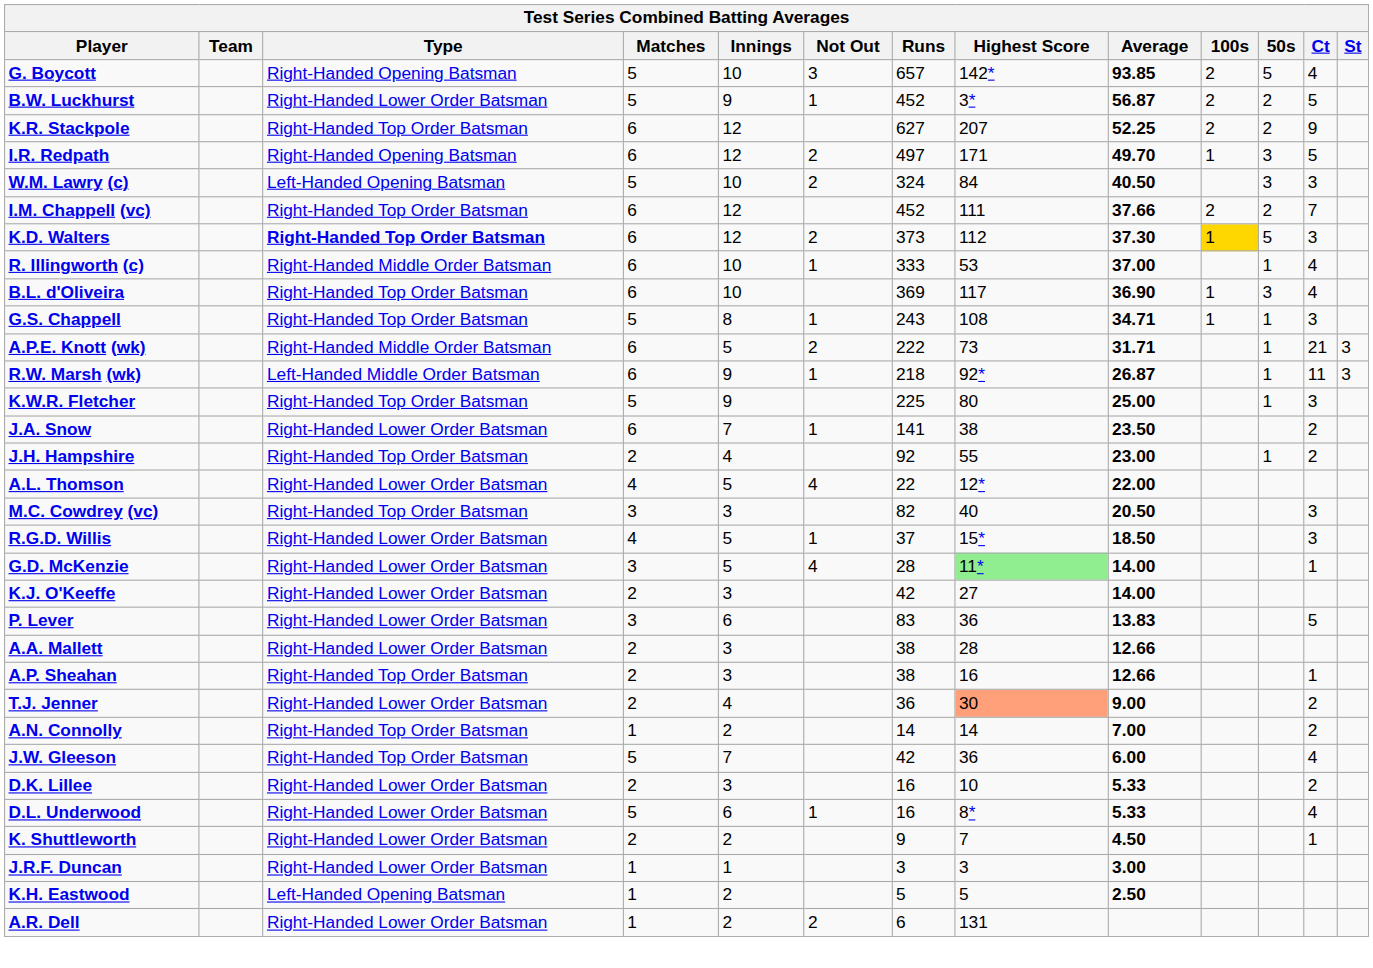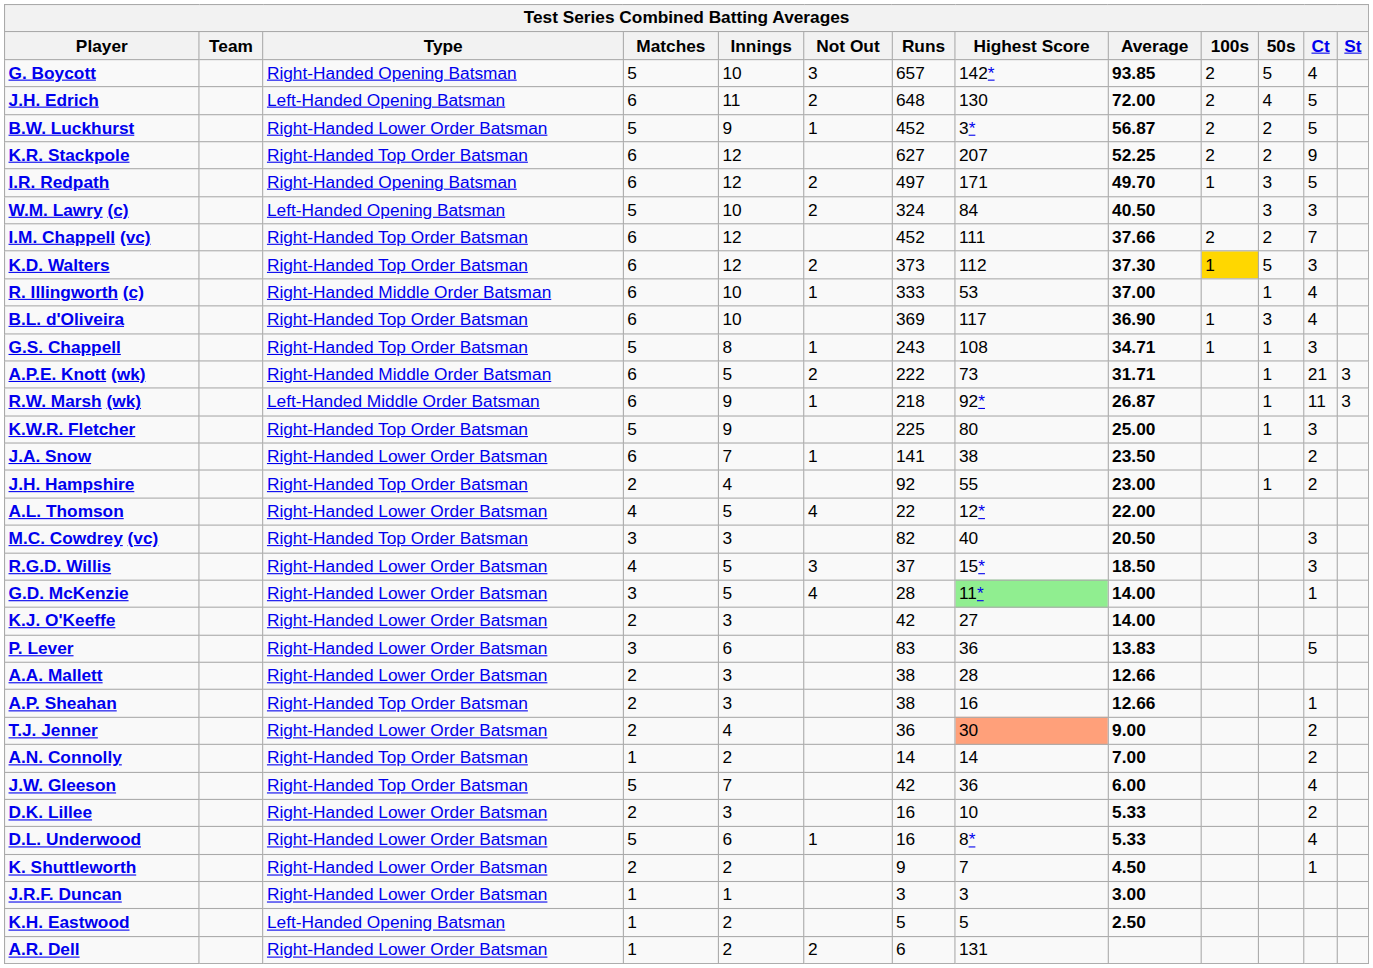 <table class="wikitable" style="width:100%;">
 <tr>
 <th colspan=13>Test Series Combined Batting Averages</th>
 </tr>
 <tr>
 <th>Player</th>
 <th>Team</th>
 <th>Type</th>
 <th>Matches</th>
 <th>Innings</th>
 <th>Not Out</th>
 <th>Runs</th>
 <th>Highest Score</th>
 <th>Average</th>
 <th>100s</th>
 <th>50s</th>
 <th><a href='#'>Ct</a></th>
 <th><a href='#'>St</a></th>
 </tr>
 <tr align=left>
 <td><strong><a href='#'>G. Boycott</a></strong></td>
 <td></td>
 <td><a href='#'>Right-Handed Opening Batsman</a></td>
 <td>5</td>
 <td>10</td>
 <td>3</td>
 <td>657</td>
 <td>142<a href='#'>*</a></td>
 <td><strong>93.85</strong></td>
 <td>2</td>
 <td>5</td>
 <td>4</td>
+<td></td>
+</tr>
+<tr align=left>
+<td><strong><a href='#'>J.H. Edrich</a></strong></td>
+<td></td>
+<td><a href='#'>Left-Handed Opening Batsman</a></td>
+<td>6</td>
+<td>11</td>
+<td>2</td>
+<td>648</td>
+<td>130</td>
+<td><strong>72.00</strong></td>
+<td>2</td>
+<td>4</td>
+<td>5</td>
 <td></td>
 </tr>
 <tr align=left>
 <td><strong><a href='#'>B.W. Luckhurst</a></strong></td>
 <td></td>
 <td><a href='#'>Right-Handed Lower Order Batsman</a></td>
 <td>5</td>
 <td>9</td>
 <td>1</td>
 <td>452</td>
 <td>3<a href='#'>*</a></td>
 <td><strong>56.87</strong></td>
 <td>2</td>
 <td>2</td>
 <td>5</td>
 <td></td>
 </tr>
 <tr align=left>
 <td><strong><a href='#'>K.R. Stackpole</a></strong></td>
 <td></td>
 <td><a href='#'>Right-Handed Top Order Batsman</a></td>
 <td>6</td>
 <td>12</td>
 <td></td>
 <td>627</td>
 <td>207</td>
 <td><strong>52.25</strong></td>
 <td>2</td>
 <td>2</td>
 <td>9</td>
 <td></td>
 </tr>
 <tr align=left>
 <td><strong><a href='#'>I.R. Redpath</a></strong></td>
 <td></td>
 <td><a href='#'>Right-Handed Opening Batsman</a></td>
 <td>6</td>
 <td>12</td>
 <td>2</td>
 <td>497</td>
 <td>171</td>
 <td><strong>49.70</strong></td>
 <td>1</td>
 <td>3</td>
 <td>5</td>
 <td></td>
 </tr>
 <tr align=left>
 <td><strong><a href='#'>W.M. Lawry</a> <a href='#'>(c)</a></strong></td>
 <td></td>
 <td><a href='#'>Left-Handed Opening Batsman</a></td>
 <td>5</td>
 <td>10</td>
 <td>2</td>
 <td>324</td>
 <td>84</td>
 <td><strong>40.50</strong></td>
 <td></td>
 <td>3</td>
 <td>3</td>
 <td></td>
 </tr>
 <tr align=left>
 <td><strong><a href='#'>I.M. Chappell</a> <a href='#'>(vc)</a></strong></td>
 <td></td>
 <td><a href='#'>Right-Handed Top Order Batsman</a></td>
 <td>6</td>
 <td>12</td>
 <td></td>
 <td>452</td>
 <td>111</td>
 <td><strong>37.66</strong></td>
 <td>2</td>
 <td>2</td>
 <td>7</td>
 <td></td>
 </tr>
 <tr align=left>
 <td><strong><a href='#'>K.D. Walters</a></strong></td>
 <td></td>
-<td><strong><a href='#'>Right-Handed Top Order Batsman</a></strong></td>
+<td><a href='#'>Right-Handed Top Order Batsman</a></td>
 <td>6</td>
 <td>12</td>
 <td>2</td>
 <td>373</td>
 <td>112</td>
 <td><strong>37.30</strong></td>
 <td style="background: gold;">1</td>
 <td>5</td>
 <td>3</td>
 <td></td>
 </tr>
 <tr align=left>
 <td><strong><a href='#'>R. Illingworth</a> <a href='#'>(c)</a></strong></td>
 <td></td>
 <td><a href='#'>Right-Handed Middle Order Batsman</a></td>
 <td>6</td>
 <td>10</td>
 <td>1</td>
 <td>333</td>
 <td>53</td>
 <td><strong>37.00</strong></td>
 <td></td>
 <td>1</td>
 <td>4</td>
 <td></td>
 </tr>
 <tr align=left>
 <td><strong><a href='#'>B.L. d'Oliveira</a></strong></td>
 <td></td>
 <td><a href='#'>Right-Handed Top Order Batsman</a></td>
 <td>6</td>
 <td>10</td>
 <td></td>
 <td>369</td>
 <td>117</td>
 <td><strong>36.90</strong></td>
 <td>1</td>
 <td>3</td>
 <td>4</td>
 <td></td>
 </tr>
 <tr align=left>
 <td><strong><a href='#'>G.S. Chappell</a></strong></td>
 <td></td>
 <td><a href='#'>Right-Handed Top Order Batsman</a></td>
 <td>5</td>
 <td>8</td>
 <td>1</td>
 <td>243</td>
 <td>108</td>
 <td><strong>34.71</strong></td>
 <td>1</td>
 <td>1</td>
 <td>3</td>
 <td></td>
 </tr>
 <tr align=left>
 <td><strong><a href='#'>A.P.E. Knott</a> <a href='#'>(wk)</a></strong></td>
 <td></td>
 <td><a href='#'>Right-Handed Middle Order Batsman</a></td>
 <td>6</td>
 <td>5</td>
 <td>2</td>
 <td>222</td>
 <td>73</td>
 <td><strong>31.71</strong></td>
 <td></td>
 <td>1</td>
 <td>21</td>
 <td>3</td>
 </tr>
 <tr align=left>
 <td><strong><a href='#'>R.W. Marsh</a> <a href='#'>(wk)</a></strong></td>
 <td></td>
 <td><a href='#'>Left-Handed Middle Order Batsman</a></td>
 <td>6</td>
 <td>9</td>
 <td>1</td>
 <td>218</td>
 <td>92<a href='#'>*</a></td>
 <td><strong>26.87</strong></td>
 <td></td>
 <td>1</td>
 <td>11</td>
 <td>3</td>
 </tr>
 <tr align=left>
 <td><strong><a href='#'>K.W.R. Fletcher</a></strong></td>
 <td></td>
 <td><a href='#'>Right-Handed Top Order Batsman</a></td>
 <td>5</td>
 <td>9</td>
 <td></td>
 <td>225</td>
 <td>80</td>
 <td><strong>25.00</strong></td>
 <td></td>
 <td>1</td>
 <td>3</td>
 <td></td>
 </tr>
 <tr align=left>
 <td><strong><a href='#'>J.A. Snow</a></strong></td>
 <td></td>
 <td><a href='#'>Right-Handed Lower Order Batsman</a></td>
 <td>6</td>
 <td>7</td>
 <td>1</td>
 <td>141</td>
 <td>38</td>
 <td><strong>23.50</strong></td>
 <td></td>
 <td></td>
 <td>2</td>
 <td></td>
 </tr>
 <tr align=left>
 <td><strong><a href='#'>J.H. Hampshire</a></strong></td>
 <td></td>
 <td><a href='#'>Right-Handed Top Order Batsman</a></td>
 <td>2</td>
 <td>4</td>
 <td></td>
 <td>92</td>
 <td>55</td>
 <td><strong>23.00</strong></td>
 <td></td>
 <td>1</td>
 <td>2</td>
 <td></td>
 </tr>
 <tr align=left>
 <td><strong><a href='#'>A.L. Thomson</a></strong></td>
 <td></td>
 <td><a href='#'>Right-Handed Lower Order Batsman</a></td>
 <td>4</td>
 <td>5</td>
 <td>4</td>
 <td>22</td>
 <td>12<a href='#'>*</a></td>
 <td><strong>22.00</strong></td>
 <td></td>
 <td></td>
 <td></td>
 <td></td>
 </tr>
 <tr align=left>
 <td><strong><a href='#'>M.C. Cowdrey</a> <a href='#'>(vc)</a></strong></td>
 <td></td>
 <td><a href='#'>Right-Handed Top Order Batsman</a></td>
 <td>3</td>
 <td>3</td>
 <td></td>
 <td>82</td>
 <td>40</td>
 <td><strong>20.50</strong></td>
 <td></td>
 <td></td>
 <td>3</td>
 <td></td>
 </tr>
 <tr align=left>
 <td><strong><a href='#'>R.G.D. Willis</a></strong></td>
 <td></td>
 <td><a href='#'>Right-Handed Lower Order Batsman</a></td>
 <td>4</td>
 <td>5</td>
-<td>1</td>
+<td>3</td>
 <td>37</td>
 <td>15<a href='#'>*</a></td>
 <td><strong>18.50</strong></td>
 <td></td>
 <td></td>
 <td>3</td>
 <td></td>
 </tr>
 <tr align=left>
 <td><strong><a href='#'>G.D. McKenzie</a></strong></td>
 <td></td>
 <td><a href='#'>Right-Handed Lower Order Batsman</a></td>
 <td>3</td>
 <td>5</td>
 <td>4</td>
 <td>28</td>
 <td style="background: lightgreen;">11<a href='#'>*</a></td>
 <td><strong>14.00</strong></td>
 <td></td>
 <td></td>
 <td>1</td>
 <td></td>
 </tr>
 <tr align=left>
 <td><strong><a href='#'>K.J. O'Keeffe</a></strong></td>
 <td></td>
 <td><a href='#'>Right-Handed Lower Order Batsman</a></td>
 <td>2</td>
 <td>3</td>
 <td></td>
 <td>42</td>
 <td>27</td>
 <td><strong>14.00</strong></td>
 <td></td>
 <td></td>
 <td></td>
 <td></td>
 </tr>
 <tr align=left>
 <td><strong><a href='#'>P. Lever</a></strong></td>
 <td></td>
 <td><a href='#'>Right-Handed Lower Order Batsman</a></td>
 <td>3</td>
 <td>6</td>
 <td></td>
 <td>83</td>
 <td>36</td>
 <td><strong>13.83</strong></td>
 <td></td>
 <td></td>
 <td>5</td>
 <td></td>
 </tr>
 <tr align=left>
 <td><strong><a href='#'>A.A. Mallett</a></strong></td>
 <td></td>
 <td><a href='#'>Right-Handed Lower Order Batsman</a></td>
 <td>2</td>
 <td>3</td>
 <td></td>
 <td>38</td>
 <td>28</td>
 <td><strong>12.66</strong></td>
 <td></td>
 <td></td>
 <td></td>
 <td></td>
 </tr>
 <tr align=left>
 <td><strong><a href='#'>A.P. Sheahan</a></strong></td>
 <td></td>
 <td><a href='#'>Right-Handed Top Order Batsman</a></td>
 <td>2</td>
 <td>3</td>
 <td></td>
 <td>38</td>
 <td>16</td>
 <td><strong>12.66</strong></td>
 <td></td>
 <td></td>
 <td>1</td>
 <td></td>
 </tr>
 <tr align=left>
 <td><strong><a href='#'>T.J. Jenner</a></strong></td>
 <td></td>
 <td><a href='#'>Right-Handed Lower Order Batsman</a></td>
 <td>2</td>
 <td>4</td>
 <td></td>
 <td>36</td>
 <td style="background: lightsalmon;">30</td>
 <td><strong>9.00</strong></td>
 <td></td>
 <td></td>
 <td>2</td>
 <td></td>
 </tr>
 <tr align=left>
 <td><strong><a href='#'>A.N. Connolly</a></strong></td>
 <td></td>
 <td><a href='#'>Right-Handed Top Order Batsman</a></td>
 <td>1</td>
 <td>2</td>
 <td></td>
 <td>14</td>
 <td>14</td>
 <td><strong>7.00</strong></td>
 <td></td>
 <td></td>
 <td>2</td>
 <td></td>
 </tr>
 <tr align=left>
 <td><strong><a href='#'>J.W. Gleeson</a></strong></td>
 <td></td>
 <td><a href='#'>Right-Handed Top Order Batsman</a></td>
 <td>5</td>
 <td>7</td>
 <td></td>
 <td>42</td>
 <td>36</td>
 <td><strong>6.00</strong></td>
 <td></td>
 <td></td>
 <td>4</td>
 <td></td>
 </tr>
 <tr align=left>
 <td><strong><a href='#'>D.K. Lillee</a></strong></td>
 <td></td>
 <td><a href='#'>Right-Handed Lower Order Batsman</a></td>
 <td>2</td>
 <td>3</td>
 <td></td>
 <td>16</td>
 <td>10</td>
 <td><strong>5.33</strong></td>
 <td></td>
 <td></td>
 <td>2</td>
 <td></td>
 </tr>
 <tr align=left>
 <td><strong><a href='#'>D.L. Underwood</a></strong></td>
 <td></td>
 <td><a href='#'>Right-Handed Lower Order Batsman</a></td>
 <td>5</td>
 <td>6</td>
 <td>1</td>
 <td>16</td>
 <td>8<a href='#'>*</a></td>
 <td><strong>5.33</strong></td>
 <td></td>
 <td></td>
 <td>4</td>
 <td></td>
 </tr>
 <tr align=left>
 <td><strong><a href='#'>K. Shuttleworth</a></strong></td>
 <td></td>
 <td><a href='#'>Right-Handed Lower Order Batsman</a></td>
 <td>2</td>
 <td>2</td>
 <td></td>
 <td>9</td>
 <td>7</td>
 <td><strong>4.50</strong></td>
 <td></td>
 <td></td>
 <td>1</td>
 <td></td>
 </tr>
 <tr align=left>
 <td><strong><a href='#'>J.R.F. Duncan</a></strong></td>
 <td></td>
 <td><a href='#'>Right-Handed Lower Order Batsman</a></td>
 <td>1</td>
 <td>1</td>
 <td></td>
 <td>3</td>
 <td>3</td>
 <td><strong>3.00</strong></td>
 <td></td>
 <td></td>
 <td></td>
 <td></td>
 </tr>
 <tr align=left>
 <td><strong><a href='#'>K.H. Eastwood</a></strong></td>
 <td></td>
 <td><a href='#'>Left-Handed Opening Batsman</a></td>
 <td>1</td>
 <td>2</td>
 <td></td>
 <td>5</td>
 <td>5</td>
 <td><strong>2.50</strong></td>
 <td></td>
 <td></td>
 <td></td>
 <td></td>
 </tr>
 <tr align=left>
 <td><strong><a href='#'>A.R. Dell</a></strong></td>
 <td></td>
 <td><a href='#'>Right-Handed Lower Order Batsman</a></td>
 <td>1</td>
 <td>2</td>
 <td>2</td>
 <td>6</td>
 <td>131</td>
 <td></td>
 <td></td>
 <td></td>
 <td></td>
 <td></td>
 </tr>
 </table>
